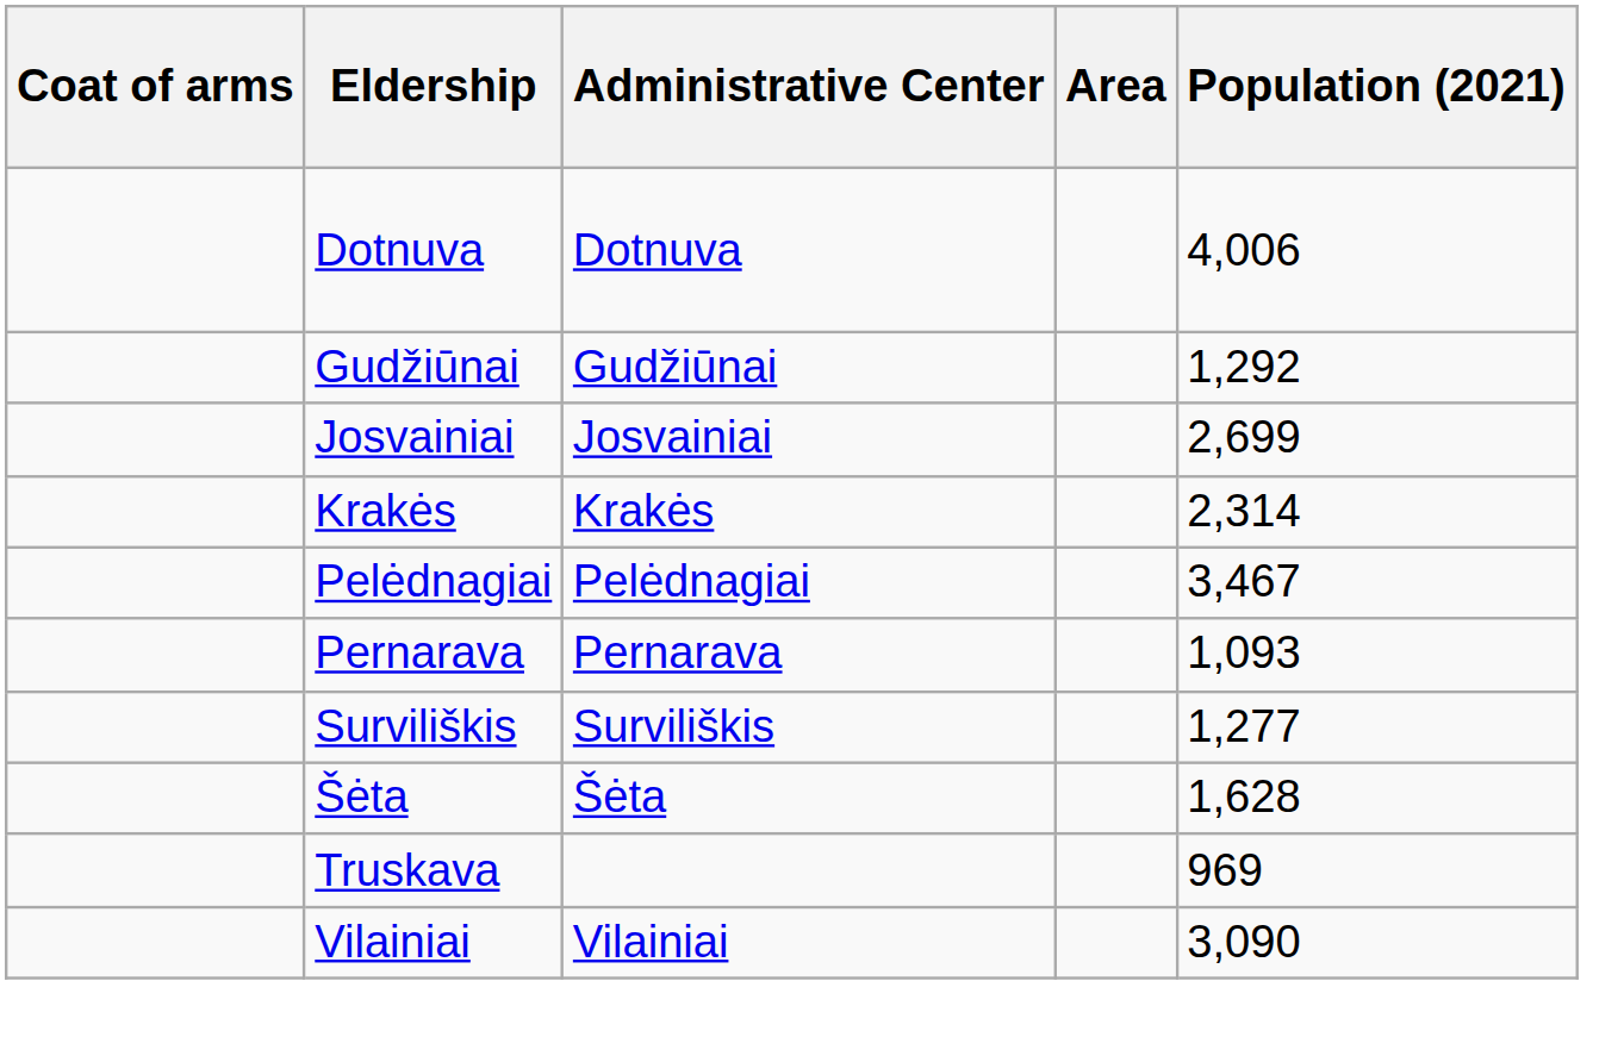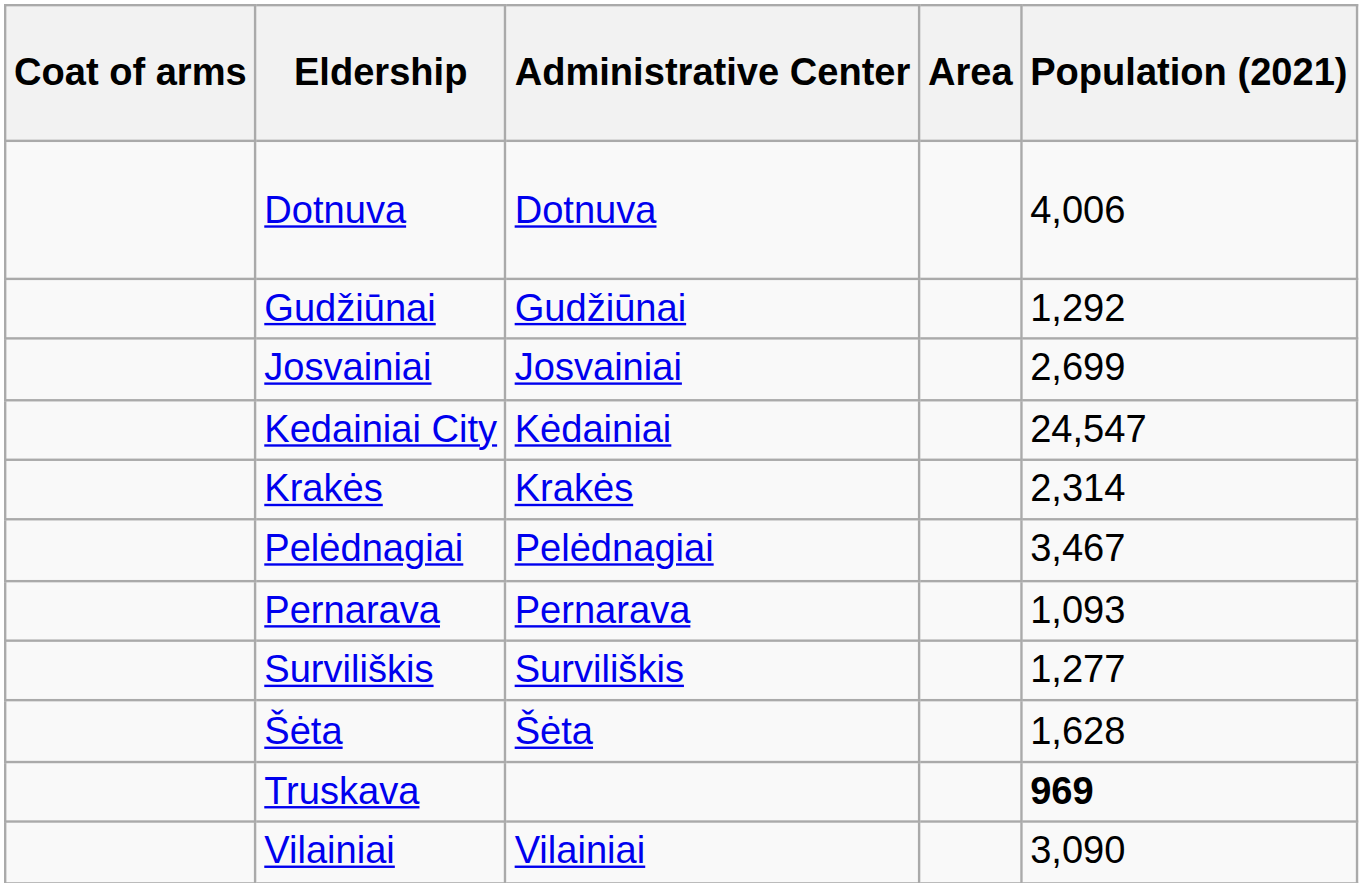 <table class="sortable wikitable" style="text-align: left; margin: 0 0 0 0;">
 <tr>
 <th scope="col" height="50px">Coat of arms</th>
 <th scope="col">Eldership</th>
 <th scope="col">Administrative Center</th>
 <th scope="col">Area</th>
 <th scope="col"><strong>Population (2021)</strong></th>
 </tr>
 <tr>
 <td scope="row" height="50px"></td>
 <td><a href='#'>Dotnuva</a></td>
 <td><a href='#'>Dotnuva</a></td>
 <td></td>
 <td>4,006</td>
 </tr>
 <tr>
 <td></td>
 <td><a href='#'>Gudžiūnai</a></td>
 <td><a href='#'>Gudžiūnai</a></td>
 <td></td>
 <td>1,292</td>
 </tr>
 <tr>
 <td></td>
 <td><a href='#'>Josvainiai</a></td>
 <td><a href='#'>Josvainiai</a></td>
 <td></td>
 <td>2,699</td>
+</tr>
+<tr>
+<td></td>
+<td><a href='#'>Kedainiai City</a></td>
+<td><a href='#'>Kėdainiai</a></td>
+<td></td>
+<td>24,547</td>
 </tr>
 <tr>
 <td></td>
 <td><a href='#'>Krakės</a></td>
 <td><a href='#'>Krakės</a></td>
 <td></td>
 <td>2,314</td>
 </tr>
 <tr>
 <td></td>
 <td><a href='#'>Pelėdnagiai</a></td>
 <td><a href='#'>Pelėdnagiai</a></td>
 <td></td>
 <td>3,467</td>
 </tr>
 <tr>
 <td></td>
 <td><a href='#'>Pernarava</a></td>
 <td><a href='#'>Pernarava</a></td>
 <td></td>
 <td>1,093</td>
 </tr>
 <tr>
 <td></td>
 <td><a href='#'>Surviliškis</a></td>
 <td><a href='#'>Surviliškis</a></td>
 <td></td>
 <td>1,277</td>
 </tr>
 <tr>
 <td></td>
 <td><a href='#'>Šėta</a></td>
 <td><a href='#'>Šėta</a></td>
 <td></td>
 <td>1,628</td>
 </tr>
 <tr>
 <td></td>
 <td><a href='#'>Truskava</a></td>
 <td></td>
 <td></td>
-<td>969</td>
+<td><strong>969</strong></td>
 </tr>
 <tr>
 <td></td>
 <td><a href='#'>Vilainiai</a></td>
 <td><a href='#'>Vilainiai</a></td>
 <td></td>
 <td>3,090</td>
 </tr>
 </table>
